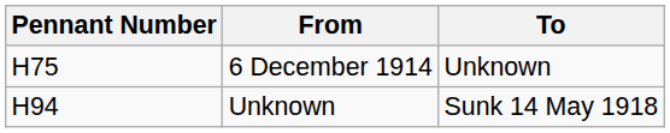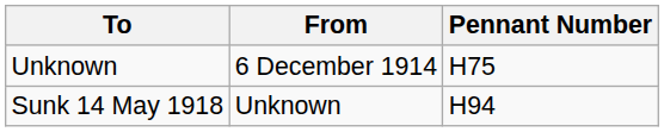 <table class="wikitable" style="text-align:left">
 <tr>
+<th>To</th>
+<th>From</th>
 <th>Pennant Number</th>
-<th>From</th>
-<th>To</th>
 </tr>
 <tr>
+<td>Unknown</td>
+<td>6 December 1914</td>
 <td>H75</td>
-<td>6 December 1914</td>
-<td>Unknown</td>
 </tr>
 <tr>
+<td>Sunk 14 May 1918</td>
+<td>Unknown</td>
 <td>H94</td>
-<td>Unknown</td>
-<td>Sunk 14 May 1918</td>
 </tr>
 </table>
